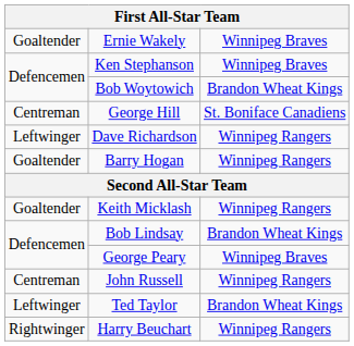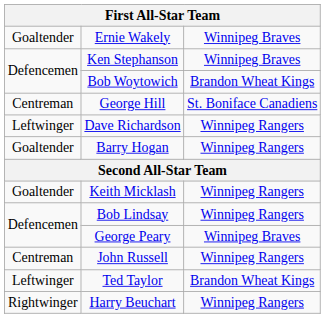 <table class="wikitable" style="text-align:center">
 <tr>
 <th colspan="6">First All-Star Team</th>
 </tr>
 <tr>
 <td>Goaltender</td>
 <td><a href='#'>Ernie Wakely</a></td>
 <td><a href='#'>Winnipeg Braves</a></td>
 </tr>
 <tr>
 <td rowspan="2">Defencemen</td>
 <td><a href='#'>Ken Stephanson</a></td>
 <td><a href='#'>Winnipeg Braves</a></td>
 </tr>
 <tr>
 <td><a href='#'>Bob Woytowich</a></td>
 <td><a href='#'>Brandon Wheat Kings</a></td>
 </tr>
 <tr>
 <td>Centreman</td>
 <td><a href='#'>George Hill</a></td>
 <td><a href='#'>St. Boniface Canadiens</a></td>
 </tr>
 <tr>
 <td>Leftwinger</td>
 <td><a href='#'>Dave Richardson</a></td>
 <td><a href='#'>Winnipeg Rangers</a></td>
 </tr>
 <tr>
 <td>Goaltender</td>
 <td><a href='#'>Barry Hogan</a></td>
 <td><a href='#'>Winnipeg Rangers</a></td>
 </tr>
 <tr>
 <th colspan="6">Second All-Star Team</th>
 </tr>
 <tr>
 <td>Goaltender</td>
 <td><a href='#'>Keith Micklash</a></td>
 <td><a href='#'>Winnipeg Rangers</a></td>
 </tr>
 <tr>
 <td rowspan="2">Defencemen</td>
 <td><a href='#'>Bob Lindsay</a></td>
-<td><a href='#'>Brandon Wheat Kings</a></td>
+<td><a href='#'>Winnipeg Rangers</a></td>
 </tr>
 <tr>
 <td><a href='#'>George Peary</a></td>
 <td><a href='#'>Winnipeg Braves</a></td>
 </tr>
 <tr>
 <td>Centreman</td>
 <td><a href='#'>John Russell</a></td>
 <td><a href='#'>Winnipeg Rangers</a></td>
 </tr>
 <tr>
 <td>Leftwinger</td>
 <td><a href='#'>Ted Taylor</a></td>
 <td><a href='#'>Brandon Wheat Kings</a></td>
 </tr>
 <tr>
 <td>Rightwinger</td>
 <td><a href='#'>Harry Beuchart</a></td>
 <td><a href='#'>Winnipeg Rangers</a></td>
 </tr>
 </table>
